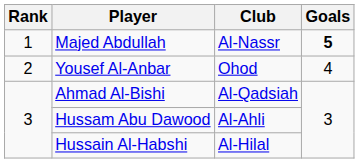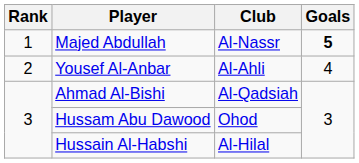 <table class="wikitable sortable" style="text-align:center">
 <tr>
 <th>Rank</th>
 <th>Player</th>
 <th>Club</th>
 <th>Goals</th>
 </tr>
 <tr>
 <td>1</td>
 <td align="left"><strong></strong> <a href='#'>Majed Abdullah</a></td>
 <td align="left"><a href='#'>Al-Nassr</a></td>
 <td><strong>5</strong></td>
 </tr>
 <tr>
 <td>2</td>
 <td align="left"><strong></strong> <a href='#'>Yousef Al-Anbar</a></td>
-<td align="left"><a href='#'>Ohod</a></td>
+<td align="left"><a href='#'>Al-Ahli</a></td>
 <td>4</td>
 </tr>
 <tr>
 <td rowspan=3>3</td>
 <td align="left"><strong></strong> <a href='#'>Ahmad Al-Bishi</a></td>
 <td align="left"><a href='#'>Al-Qadsiah</a></td>
 <td rowspan=3>3</td>
 </tr>
 <tr>
 <td align="left"><strong></strong> <a href='#'>Hussam Abu Dawood</a></td>
-<td align="left"><a href='#'>Al-Ahli</a></td>
+<td align="left"><a href='#'>Ohod</a></td>
 </tr>
 <tr>
 <td align="left"><strong></strong> <a href='#'>Hussain Al-Habshi</a></td>
 <td align="left"><a href='#'>Al-Hilal</a></td>
 </tr>
 </table>
